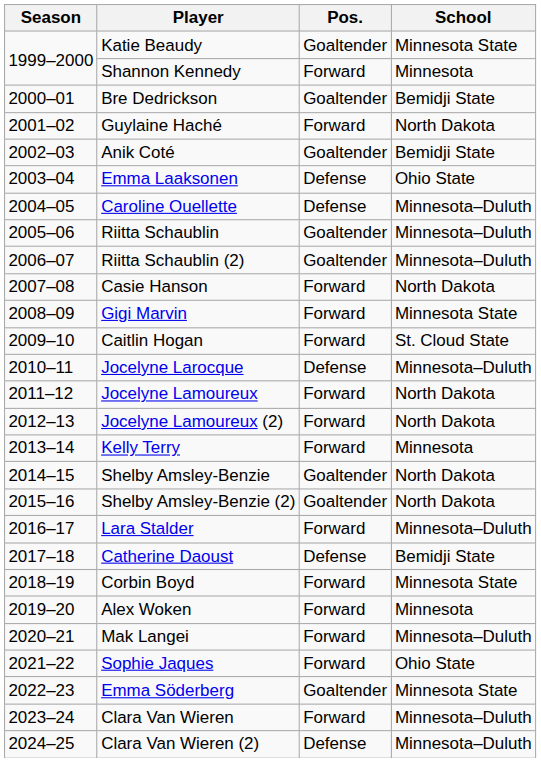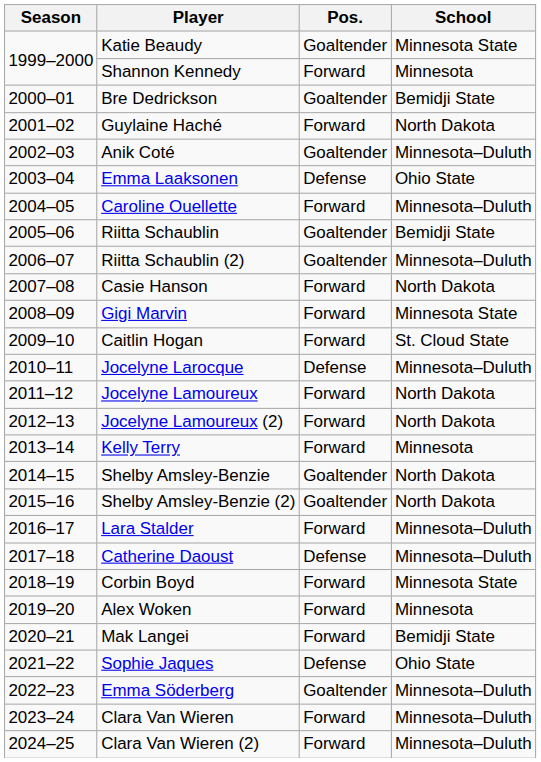 <table class="wikitable sortable">
 <tr>
 <th>Season</th>
 <th>Player</th>
 <th>Pos.</th>
 <th>School</th>
 </tr>
 <tr>
 <td rowspan="2">1999–2000<sup></sup></td>
 <td>Katie Beaudy</td>
 <td>Goaltender</td>
 <td>Minnesota State</td>
 </tr>
 <tr>
 <td>Shannon Kennedy</td>
 <td>Forward</td>
 <td>Minnesota</td>
 </tr>
 <tr>
 <td>2000–01</td>
 <td>Bre Dedrickson</td>
 <td>Goaltender</td>
 <td>Bemidji State</td>
 </tr>
 <tr>
 <td>2001–02</td>
 <td>Guylaine Haché</td>
 <td>Forward</td>
 <td>North Dakota</td>
 </tr>
 <tr>
 <td>2002–03</td>
 <td>Anik Coté</td>
 <td>Goaltender</td>
-<td>Bemidji State</td>
+<td>Minnesota–Duluth</td>
 </tr>
 <tr>
 <td>2003–04</td>
 <td><a href='#'>Emma Laaksonen</a></td>
 <td>Defense</td>
 <td>Ohio State</td>
 </tr>
 <tr>
 <td>2004–05</td>
 <td><a href='#'>Caroline Ouellette</a></td>
-<td>Defense</td>
+<td>Forward</td>
 <td>Minnesota–Duluth</td>
 </tr>
 <tr>
 <td>2005–06</td>
 <td>Riitta Schaublin</td>
 <td>Goaltender</td>
-<td>Minnesota–Duluth</td>
+<td>Bemidji State</td>
 </tr>
 <tr>
 <td>2006–07</td>
 <td>Riitta Schaublin (2)</td>
 <td>Goaltender</td>
 <td>Minnesota–Duluth</td>
 </tr>
 <tr>
 <td>2007–08</td>
 <td>Casie Hanson</td>
 <td>Forward</td>
 <td>North Dakota</td>
 </tr>
 <tr>
 <td>2008–09</td>
 <td><a href='#'>Gigi Marvin</a></td>
 <td>Forward</td>
 <td>Minnesota State</td>
 </tr>
 <tr>
 <td>2009–10</td>
 <td>Caitlin Hogan</td>
 <td>Forward</td>
 <td>St. Cloud State</td>
 </tr>
 <tr>
 <td>2010–11</td>
 <td><a href='#'>Jocelyne Larocque</a></td>
 <td>Defense</td>
 <td>Minnesota–Duluth</td>
 </tr>
 <tr>
 <td>2011–12</td>
 <td><a href='#'>Jocelyne Lamoureux</a></td>
 <td>Forward</td>
 <td>North Dakota</td>
 </tr>
 <tr>
 <td>2012–13</td>
 <td><a href='#'>Jocelyne Lamoureux</a> (2)</td>
 <td>Forward</td>
 <td>North Dakota</td>
 </tr>
 <tr>
 <td>2013–14</td>
 <td><a href='#'>Kelly Terry</a></td>
 <td>Forward</td>
 <td>Minnesota</td>
 </tr>
 <tr>
 <td>2014–15</td>
 <td>Shelby Amsley-Benzie</td>
 <td>Goaltender</td>
 <td>North Dakota</td>
 </tr>
 <tr>
 <td>2015–16</td>
 <td>Shelby Amsley-Benzie (2)</td>
 <td>Goaltender</td>
 <td>North Dakota</td>
 </tr>
 <tr>
 <td>2016–17</td>
 <td><a href='#'>Lara Stalder</a></td>
 <td>Forward</td>
 <td>Minnesota–Duluth</td>
 </tr>
 <tr>
 <td>2017–18</td>
 <td><a href='#'>Catherine Daoust</a></td>
 <td>Defense</td>
-<td>Bemidji State</td>
+<td>Minnesota–Duluth</td>
 </tr>
 <tr>
 <td>2018–19</td>
 <td>Corbin Boyd</td>
 <td>Forward</td>
 <td>Minnesota State</td>
 </tr>
 <tr>
 <td>2019–20</td>
 <td>Alex Woken</td>
 <td>Forward</td>
 <td>Minnesota</td>
 </tr>
 <tr>
 <td>2020–21</td>
 <td>Mak Langei</td>
 <td>Forward</td>
-<td>Minnesota–Duluth</td>
+<td>Bemidji State</td>
 </tr>
 <tr>
 <td>2021–22</td>
 <td><a href='#'>Sophie Jaques</a></td>
-<td>Forward</td>
+<td>Defense</td>
 <td>Ohio State</td>
 </tr>
 <tr>
 <td>2022–23</td>
 <td><a href='#'>Emma Söderberg</a></td>
 <td>Goaltender</td>
-<td>Minnesota State</td>
+<td>Minnesota–Duluth</td>
 </tr>
 <tr>
 <td>2023–24</td>
 <td>Clara Van Wieren</td>
 <td>Forward</td>
 <td>Minnesota–Duluth</td>
 </tr>
 <tr>
 <td>2024–25</td>
 <td>Clara Van Wieren (2)</td>
-<td>Defense</td>
+<td>Forward</td>
 <td>Minnesota–Duluth</td>
 </tr>
 </table>
